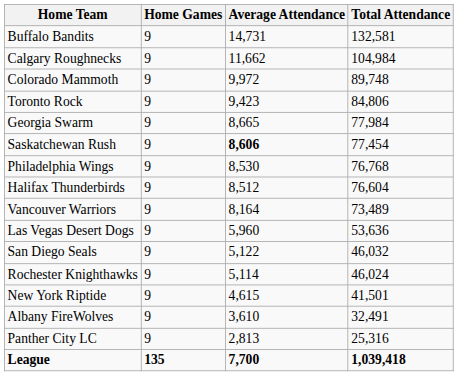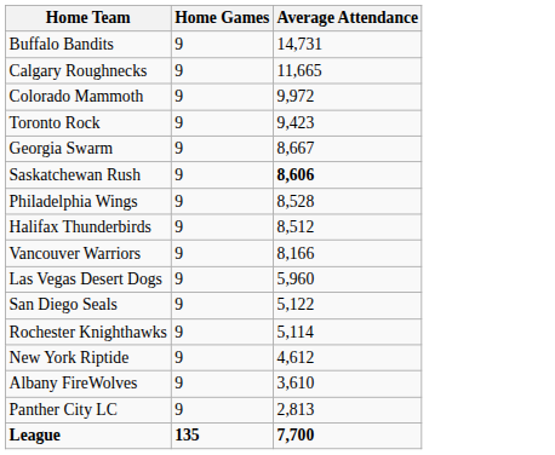 <table class="wikitable sortable">
 <tr>
 <th>Home Team</th>
 <th>Home Games</th>
 <th>Average Attendance</th>
-<th>Total Attendance</th>
 </tr>
 <tr>
 <td>Buffalo Bandits</td>
 <td>9</td>
 <td>14,731</td>
-<td>132,581</td>
 </tr>
 <tr>
 <td>Calgary Roughnecks</td>
 <td>9</td>
-<td>11,662</td>
-<td>104,984</td>
+<td>11,665</td>
 </tr>
 <tr>
 <td>Colorado Mammoth</td>
 <td>9</td>
 <td>9,972</td>
-<td>89,748</td>
 </tr>
 <tr>
 <td>Toronto Rock</td>
 <td>9</td>
 <td>9,423</td>
-<td>84,806</td>
 </tr>
 <tr>
 <td>Georgia Swarm</td>
 <td>9</td>
-<td>8,665</td>
-<td>77,984</td>
+<td>8,667</td>
 </tr>
 <tr>
 <td>Saskatchewan Rush</td>
 <td>9</td>
 <td><strong>8,606</strong></td>
-<td>77,454</td>
 </tr>
 <tr>
 <td>Philadelphia Wings</td>
 <td>9</td>
-<td>8,530</td>
-<td>76,768</td>
+<td>8,528</td>
 </tr>
 <tr>
 <td>Halifax Thunderbirds</td>
 <td>9</td>
 <td>8,512</td>
-<td>76,604</td>
 </tr>
 <tr>
 <td>Vancouver Warriors</td>
 <td>9</td>
-<td>8,164</td>
-<td>73,489</td>
+<td>8,166</td>
 </tr>
 <tr>
 <td>Las Vegas Desert Dogs</td>
 <td>9</td>
 <td>5,960</td>
-<td>53,636</td>
 </tr>
 <tr>
 <td>San Diego Seals</td>
 <td>9</td>
 <td>5,122</td>
-<td>46,032</td>
 </tr>
 <tr>
 <td>Rochester Knighthawks</td>
 <td>9</td>
 <td>5,114</td>
-<td>46,024</td>
 </tr>
 <tr>
 <td>New York Riptide</td>
 <td>9</td>
-<td>4,615</td>
-<td>41,501</td>
+<td>4,612</td>
 </tr>
 <tr>
 <td>Albany FireWolves</td>
 <td>9</td>
 <td>3,610</td>
-<td>32,491</td>
 </tr>
 <tr>
 <td>Panther City LC</td>
 <td>9</td>
 <td>2,813</td>
-<td>25,316</td>
 </tr>
 <tr class="sortbottom">
 <td><strong>League</strong></td>
 <td><strong>135</strong></td>
 <td><strong>7,700</strong></td>
-<td><strong>1,039,418</strong></td>
 </tr>
 </table>
